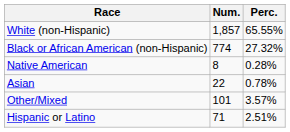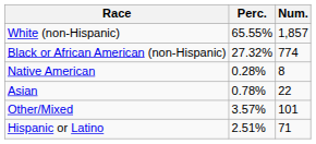 <table class="wikitable">
 <tr>
 <th>Race</th>
+<th>Perc.</th>
 <th>Num.</th>
-<th>Perc.</th>
 </tr>
 <tr>
 <td><a href='#'>White</a> (non-Hispanic)</td>
+<td>65.55%</td>
 <td>1,857</td>
-<td>65.55%</td>
 </tr>
 <tr>
 <td><a href='#'>Black or African American</a> (non-Hispanic)</td>
+<td>27.32%</td>
 <td>774</td>
-<td>27.32%</td>
 </tr>
 <tr>
 <td><a href='#'>Native American</a></td>
+<td>0.28%</td>
 <td>8</td>
-<td>0.28%</td>
 </tr>
 <tr>
 <td><a href='#'>Asian</a></td>
+<td>0.78%</td>
 <td>22</td>
-<td>0.78%</td>
 </tr>
 <tr>
 <td><a href='#'>Other/Mixed</a></td>
+<td>3.57%</td>
 <td>101</td>
-<td>3.57%</td>
 </tr>
 <tr>
 <td><a href='#'>Hispanic</a> or <a href='#'>Latino</a></td>
+<td>2.51%</td>
 <td>71</td>
-<td>2.51%</td>
 </tr>
 </table>
